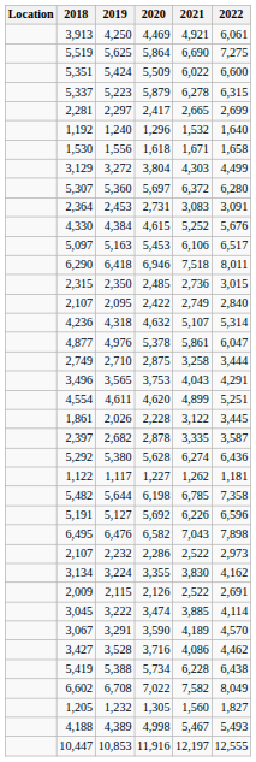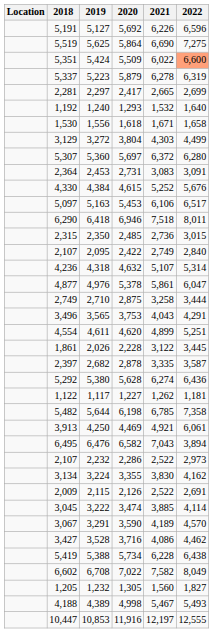 <table class="wikitable sortable static-row-numbers mw-datatable sticky-table-head sticky-table-col1 sort-under" style="text-align:right;">
 <tr>
 <th>Location</th>
 <th data-sort-type=number>2018</th>
 <th data-sort-type=number>2019</th>
 <th data-sort-type=number>2020</th>
 <th data-sort-type=number>2021</th>
 <th data-sort-type=number>2022</th>
 </tr>
 <tr>
 <td></td>
-<td>3,913</td>
-<td>4,250</td>
-<td>4,469</td>
-<td>4,921</td>
-<td>6,061</td>
+<td>5,191</td>
+<td>5,127</td>
+<td>5,692</td>
+<td>6,226</td>
+<td>6,596</td>
 </tr>
 <tr>
 <td></td>
 <td>5,519</td>
 <td>5,625</td>
 <td>5,864</td>
 <td>6,690</td>
 <td>7,275</td>
 </tr>
 <tr>
 <td></td>
 <td>5,351</td>
 <td>5,424</td>
 <td>5,509</td>
 <td>6,022</td>
-<td>6,600</td>
+<td style="background: lightsalmon;">6,600</td>
 </tr>
 <tr>
 <td></td>
 <td>5,337</td>
 <td>5,223</td>
 <td>5,879</td>
 <td>6,278</td>
-<td>6,315</td>
+<td>6,319</td>
 </tr>
 <tr>
 <td></td>
 <td>2,281</td>
 <td>2,297</td>
 <td>2,417</td>
 <td>2,665</td>
 <td>2,699</td>
 </tr>
 <tr>
 <td></td>
 <td>1,192</td>
 <td>1,240</td>
-<td>1,296</td>
+<td>1,293</td>
 <td>1,532</td>
 <td>1,640</td>
 </tr>
 <tr>
 <td></td>
 <td>1,530</td>
 <td>1,556</td>
 <td>1,618</td>
 <td>1,671</td>
 <td>1,658</td>
 </tr>
 <tr>
 <td></td>
 <td>3,129</td>
 <td>3,272</td>
 <td>3,804</td>
 <td>4,303</td>
 <td>4,499</td>
 </tr>
 <tr>
 <td></td>
 <td>5,307</td>
 <td>5,360</td>
 <td>5,697</td>
 <td>6,372</td>
 <td>6,280</td>
 </tr>
 <tr>
 <td></td>
 <td>2,364</td>
 <td>2,453</td>
 <td>2,731</td>
 <td>3,083</td>
 <td>3,091</td>
 </tr>
 <tr>
 <td></td>
 <td>4,330</td>
 <td>4,384</td>
 <td>4,615</td>
 <td>5,252</td>
 <td>5,676</td>
 </tr>
 <tr>
 <td></td>
 <td>5,097</td>
 <td>5,163</td>
 <td>5,453</td>
 <td>6,106</td>
 <td>6,517</td>
 </tr>
 <tr>
 <td></td>
 <td>6,290</td>
 <td>6,418</td>
 <td>6,946</td>
 <td>7,518</td>
 <td>8,011</td>
 </tr>
 <tr>
 <td></td>
 <td>2,315</td>
 <td>2,350</td>
 <td>2,485</td>
 <td>2,736</td>
 <td>3,015</td>
 </tr>
 <tr>
 <td></td>
 <td>2,107</td>
 <td>2,095</td>
 <td>2,422</td>
 <td>2,749</td>
 <td>2,840</td>
 </tr>
 <tr>
 <td></td>
 <td>4,236</td>
 <td>4,318</td>
 <td>4,632</td>
 <td>5,107</td>
 <td>5,314</td>
 </tr>
 <tr>
 <td></td>
 <td>4,877</td>
 <td>4,976</td>
 <td>5,378</td>
 <td>5,861</td>
 <td>6,047</td>
 </tr>
 <tr>
 <td></td>
 <td>2,749</td>
 <td>2,710</td>
 <td>2,875</td>
 <td>3,258</td>
 <td>3,444</td>
 </tr>
 <tr>
 <td></td>
 <td>3,496</td>
 <td>3,565</td>
 <td>3,753</td>
 <td>4,043</td>
 <td>4,291</td>
 </tr>
 <tr>
 <td></td>
 <td>4,554</td>
 <td>4,611</td>
 <td>4,620</td>
 <td>4,899</td>
 <td>5,251</td>
 </tr>
 <tr>
 <td></td>
 <td>1,861</td>
 <td>2,026</td>
 <td>2,228</td>
 <td>3,122</td>
 <td>3,445</td>
 </tr>
 <tr>
 <td></td>
 <td>2,397</td>
 <td>2,682</td>
 <td>2,878</td>
 <td>3,335</td>
 <td>3,587</td>
 </tr>
 <tr>
 <td></td>
 <td>5,292</td>
 <td>5,380</td>
 <td>5,628</td>
 <td>6,274</td>
 <td>6,436</td>
 </tr>
 <tr>
 <td></td>
 <td>1,122</td>
 <td>1,117</td>
 <td>1,227</td>
 <td>1,262</td>
 <td>1,181</td>
 </tr>
 <tr>
 <td></td>
 <td>5,482</td>
 <td>5,644</td>
 <td>6,198</td>
 <td>6,785</td>
 <td>7,358</td>
 </tr>
 <tr>
 <td></td>
-<td>5,191</td>
-<td>5,127</td>
-<td>5,692</td>
-<td>6,226</td>
-<td>6,596</td>
+<td>3,913</td>
+<td>4,250</td>
+<td>4,469</td>
+<td>4,921</td>
+<td>6,061</td>
 </tr>
 <tr>
 <td></td>
 <td>6,495</td>
 <td>6,476</td>
 <td>6,582</td>
 <td>7,043</td>
-<td>7,898</td>
+<td>3,894</td>
 </tr>
 <tr>
 <td></td>
 <td>2,107</td>
 <td>2,232</td>
 <td>2,286</td>
 <td>2,522</td>
 <td>2,973</td>
 </tr>
 <tr>
 <td></td>
 <td>3,134</td>
 <td>3,224</td>
 <td>3,355</td>
 <td>3,830</td>
 <td>4,162</td>
 </tr>
 <tr>
 <td></td>
 <td>2,009</td>
 <td>2,115</td>
 <td>2,126</td>
 <td>2,522</td>
 <td>2,691</td>
 </tr>
 <tr>
 <td></td>
 <td>3,045</td>
 <td>3,222</td>
 <td>3,474</td>
 <td>3,885</td>
 <td>4,114</td>
 </tr>
 <tr>
 <td></td>
 <td>3,067</td>
 <td>3,291</td>
 <td>3,590</td>
 <td>4,189</td>
 <td>4,570</td>
 </tr>
 <tr>
 <td></td>
 <td>3,427</td>
 <td>3,528</td>
 <td>3,716</td>
 <td>4,086</td>
 <td>4,462</td>
 </tr>
 <tr>
 <td></td>
 <td>5,419</td>
 <td>5,388</td>
 <td>5,734</td>
 <td>6,228</td>
 <td>6,438</td>
 </tr>
 <tr>
 <td></td>
 <td>6,602</td>
 <td>6,708</td>
 <td>7,022</td>
 <td>7,582</td>
 <td>8,049</td>
 </tr>
 <tr>
 <td></td>
 <td>1,205</td>
 <td>1,232</td>
 <td>1,305</td>
 <td>1,560</td>
 <td>1,827</td>
 </tr>
 <tr>
 <td></td>
 <td>4,188</td>
 <td>4,389</td>
 <td>4,998</td>
 <td>5,467</td>
 <td>5,493</td>
 </tr>
 <tr>
 <td></td>
 <td>10,447</td>
 <td>10,853</td>
 <td>11,916</td>
 <td>12,197</td>
 <td>12,555</td>
 </tr>
 </table>
